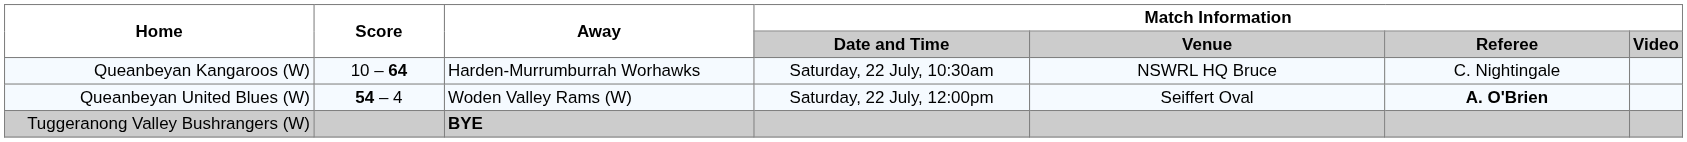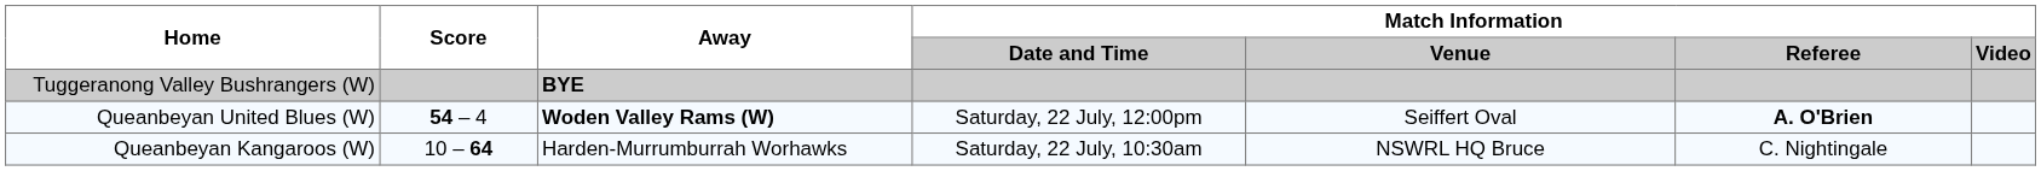 <table border="1" cellpadding="3" cellspacing="0" width="100%" style="border-collapse:collapse;  text-align:center;">
 <tr>
 <th rowspan="2" width="19%">Home</th>
 <th rowspan="2" width="8%">Score</th>
 <th rowspan="2" width="19%">Away</th>
 <th colspan="4">Match Information</th>
 </tr>
 <tr style="background:#CCCCCC">
 <th width="17%">Date and Time</th>
 <th width="22%">Venue</th>
 <th width="50%">Referee</th>
 <th>Video</th>
 </tr>
+<tr style="text-align:center; background:#CCCCCC;">
+<td align="right">Tuggeranong Valley Bushrangers (W) </td>
+<td></td>
+<td align="left"><strong>BYE</strong></td>
+<td></td>
+<td></td>
+<td></td>
+<td></td>
+</tr>
+<tr style="text-align:center; background:#f5faff;">
+<td align="right">Queanbeyan United Blues (W) </td>
+<td><strong>54</strong> – 4</td>
+<td align="left"><strong> Woden Valley Rams (W)</strong></td>
+<td>Saturday, 22 July, 12:00pm</td>
+<td>Seiffert Oval</td>
+<td><strong>A. O'Brien</strong></td>
+<td></td>
+</tr>
 <tr style="text-align:center; background:#f5faff;">
 <td align="right">Queanbeyan Kangaroos (W) </td>
 <td>10 – <strong>64</strong></td>
 <td align="left"> Harden-Murrumburrah Worhawks</td>
 <td>Saturday, 22 July, 10:30am</td>
 <td>NSWRL HQ Bruce</td>
 <td>C. Nightingale</td>
 <td></td>
 </tr>
-<tr style="text-align:center; background:#f5faff;">
-<td align="right">Queanbeyan United Blues (W) </td>
-<td><strong>54</strong> – 4</td>
-<td align="left"> Woden Valley Rams (W)</td>
-<td>Saturday, 22 July, 12:00pm</td>
-<td>Seiffert Oval</td>
-<td><strong>A. O'Brien</strong></td>
-<td></td>
-</tr>
-<tr style="text-align:center; background:#CCCCCC;">
-<td align="right">Tuggeranong Valley Bushrangers (W) </td>
-<td></td>
-<td align="left"><strong>BYE</strong></td>
-<td></td>
-<td></td>
-<td></td>
-<td></td>
-</tr>
 </table>
